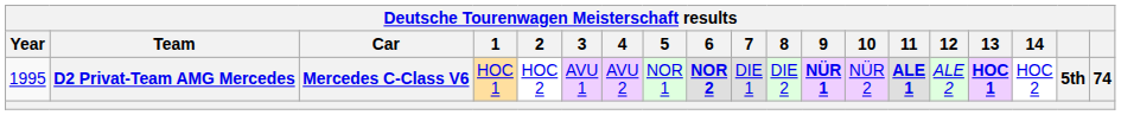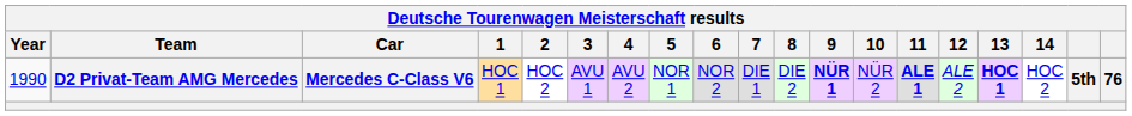 <table class="wikitable" style="text-align:center; font-size:85%">
 <tr>
 <th colspan=19><a href='#'>Deutsche Tourenwagen Meisterschaft</a> results</th>
 </tr>
 <tr>
 <th scope="col">Year</th>
 <th scope="col">Team</th>
 <th scope="col">Car</th>
 <th scope="col">1</th>
 <th scope="col">2</th>
 <th scope="col">3</th>
 <th scope="col">4</th>
 <th scope="col">5</th>
 <th scope="col">6</th>
 <th scope="col">7</th>
 <th scope="col">8</th>
 <th scope="col">9</th>
 <th scope="col">10</th>
 <th scope="col">11</th>
 <th scope="col">12</th>
 <th scope="col">13</th>
 <th scope="col">14</th>
 <th scope="col"></th>
 <th scope="col"></th>
 </tr>
 <tr>
-<td><a href='#'>1995</a></td>
+<td><a href='#'>1990</a></td>
 <th nowrap><a href='#'>D2 Privat-Team AMG Mercedes</a></th>
 <th nowrap><a href='#'>Mercedes C-Class V6</a></th>
 <td style="background:#FFDF9F;"><a href='#'>HOC<br>1</a><br></td>
 <td style="background:#FFFFFF;"><a href='#'>HOC<br>2</a><br></td>
 <td style="background:#EFCFFF;"><a href='#'>AVU<br>1</a><br></td>
 <td style="background:#EFCFFF;"><a href='#'>AVU<br>2</a><br></td>
 <td style="background:#DFFFDF;"><a href='#'>NOR<br>1</a><br></td>
-<td style="background:#DFDFDF;"><strong><a href='#'>NOR<br>2</a><br></strong></td>
+<td style="background:#DFDFDF;"><a href='#'>NOR<br>2</a><br></td>
 <td style="background:#DFDFDF;"><a href='#'>DIE<br>1</a><br></td>
 <td style="background:#DFFFDF;"><a href='#'>DIE<br>2</a><br></td>
 <td style="background:#EFCFFF;"><strong><a href='#'>NÜR<br>1</a><br></strong></td>
 <td style="background:#EFCFFF;"><a href='#'>NÜR<br>2</a><br></td>
 <td style="background:#DFDFDF;"><strong><a href='#'>ALE<br>1</a></strong><br></td>
 <td style="background:#DFFFDF;"><em><a href='#'>ALE<br>2</a></em><br></td>
 <td style="background:#EFCFFF;"><strong><a href='#'>HOC<br>1</a></strong><br></td>
 <td style="background:#FFFFFF;"><a href='#'>HOC<br>2</a><br></td>
 <th>5th</th>
-<th>74</th>
+<th>76</th>
 </tr>
 <tr>
 <th colspan="19"></th>
 </tr>
 </table>
